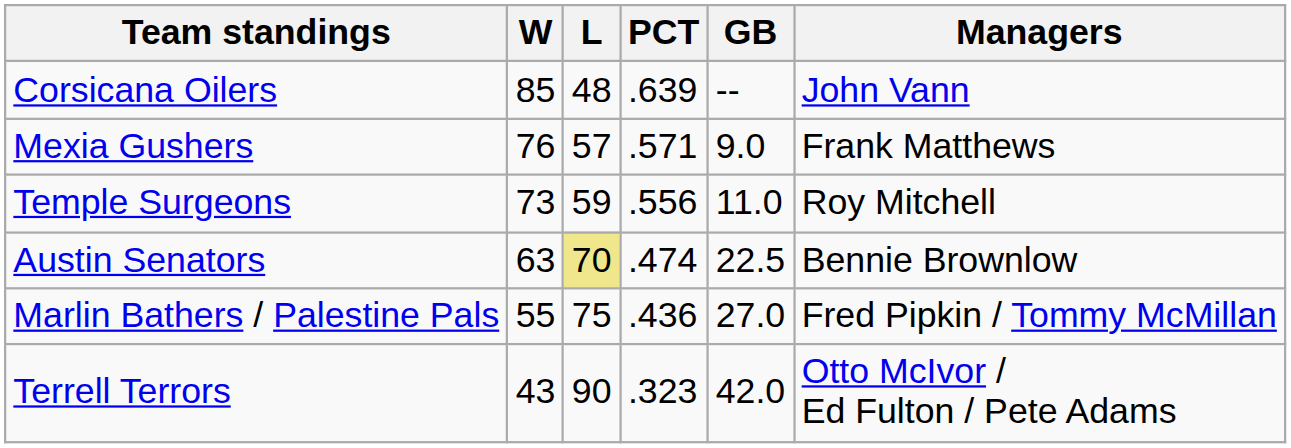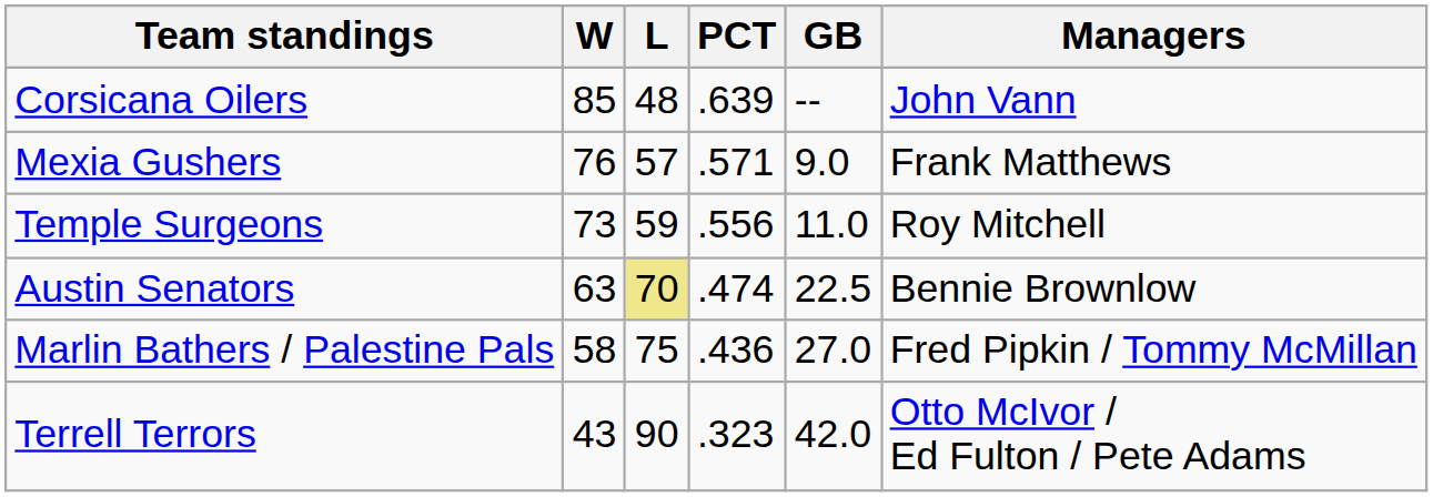 <table class="wikitable">
 <tr>
 <th>Team standings</th>
 <th>W</th>
 <th>L</th>
 <th>PCT</th>
 <th>GB</th>
 <th>Managers</th>
 </tr>
 <tr>
 <td><a href='#'>Corsicana Oilers</a></td>
 <td>85</td>
 <td>48</td>
 <td>.639</td>
 <td>--</td>
 <td><a href='#'>John Vann</a></td>
 </tr>
 <tr>
 <td><a href='#'>Mexia Gushers</a></td>
 <td>76</td>
 <td>57</td>
 <td>.571</td>
 <td>9.0</td>
 <td>Frank Matthews</td>
 </tr>
 <tr>
 <td><a href='#'>Temple Surgeons</a></td>
 <td>73</td>
 <td>59</td>
 <td>.556</td>
 <td>11.0</td>
 <td>Roy Mitchell</td>
 </tr>
 <tr>
 <td><a href='#'>Austin Senators</a></td>
 <td>63</td>
 <td style="background: khaki;">70</td>
 <td>.474</td>
 <td>22.5</td>
 <td>Bennie Brownlow</td>
 </tr>
 <tr>
 <td><a href='#'>Marlin Bathers</a> / <a href='#'>Palestine Pals</a></td>
-<td>55</td>
+<td>58</td>
 <td>75</td>
 <td>.436</td>
 <td>27.0</td>
 <td>Fred Pipkin / <a href='#'>Tommy McMillan</a></td>
 </tr>
 <tr>
 <td><a href='#'>Terrell Terrors</a></td>
 <td>43</td>
 <td>90</td>
 <td>.323</td>
 <td>42.0</td>
 <td><a href='#'>Otto McIvor</a> /<br> Ed Fulton / Pete Adams</td>
 </tr>
 </table>
